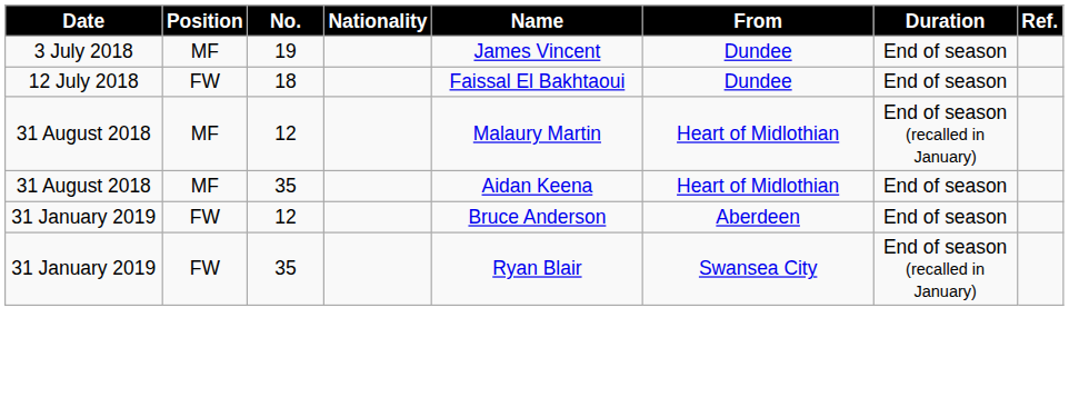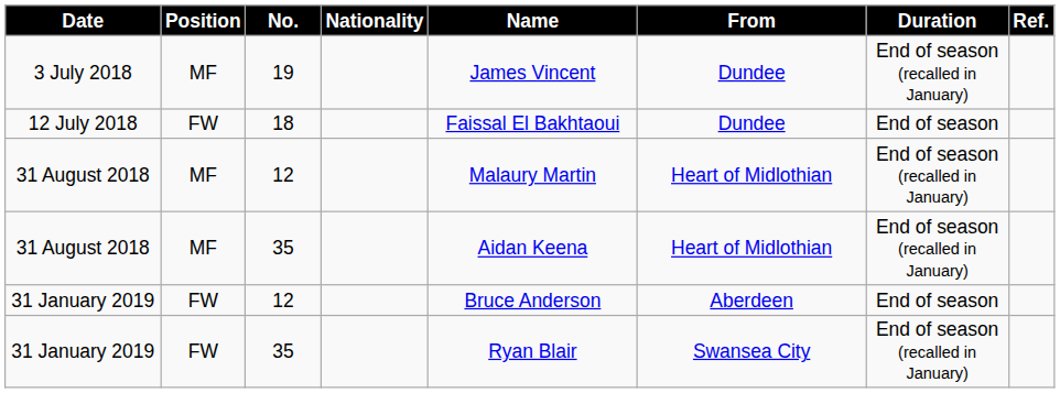 <table class="wikitable"  style="text-align:center; font-size:90%; ">
 <tr>
 <th style="background:#000000; color:white; width:110px;">Date</th>
 <th style="background:#000000; color:white; width:50px;">Position</th>
 <th style="background:#000000; color:white; width:50px;">No.</th>
 <th style="background:#000000; color:white; width:50px;">Nationality</th>
 <th style="background:#000000; color:white; width:150px;">Name</th>
 <th style="background:#000000; color:white; width:165px;">From</th>
 <th style="background:#000000; color:white; width:100px;">Duration</th>
 <th style="background:#000000; color:white; width:25px;">Ref.</th>
 </tr>
 <tr>
 <td>3 July 2018</td>
 <td>MF</td>
 <td>19</td>
 <td></td>
 <td><a href='#'>James Vincent</a></td>
 <td><a href='#'>Dundee</a></td>
-<td>End of season</td>
+<td>End of season<br><small>(recalled in January)</small></td>
 <td></td>
 </tr>
 <tr>
 <td>12 July 2018</td>
 <td>FW</td>
 <td>18</td>
 <td></td>
 <td><a href='#'>Faissal El Bakhtaoui</a></td>
 <td><a href='#'>Dundee</a></td>
 <td>End of season</td>
 <td></td>
 </tr>
 <tr>
 <td>31 August 2018</td>
 <td>MF</td>
 <td>12</td>
 <td></td>
 <td><a href='#'>Malaury Martin</a></td>
 <td><a href='#'>Heart of Midlothian</a></td>
 <td>End of season<br><small>(recalled in January)</small></td>
 <td></td>
 </tr>
 <tr>
 <td>31 August 2018</td>
 <td>MF</td>
 <td>35</td>
 <td></td>
 <td><a href='#'>Aidan Keena</a></td>
 <td><a href='#'>Heart of Midlothian</a></td>
-<td>End of season</td>
+<td>End of season<br><small>(recalled in January)</small></td>
 <td></td>
 </tr>
 <tr>
 <td>31 January 2019</td>
 <td>FW</td>
 <td>12</td>
 <td></td>
 <td><a href='#'>Bruce Anderson</a></td>
 <td><a href='#'>Aberdeen</a></td>
 <td>End of season</td>
 <td></td>
 </tr>
 <tr>
 <td>31 January 2019</td>
 <td>FW</td>
 <td>35</td>
 <td></td>
 <td><a href='#'>Ryan Blair</a></td>
 <td> <a href='#'>Swansea City</a></td>
 <td>End of season<br><small>(recalled in January)</small></td>
 <td></td>
 </tr>
 </table>
